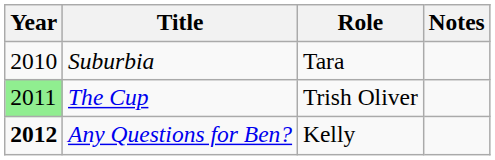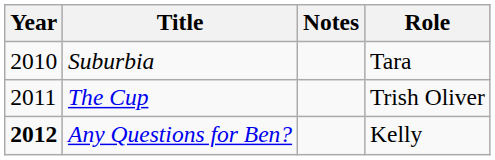 <table class="wikitable sortable">
 <tr>
 <th>Year</th>
 <th>Title</th>
+<th class="unsortable">Notes</th>
 <th>Role</th>
-<th class="unsortable">Notes</th>
 </tr>
 <tr>
 <td>2010</td>
 <td><em>Suburbia</em></td>
+<td></td>
 <td>Tara</td>
-<td></td>
 </tr>
 <tr>
-<td style="background: lightgreen;">2011</td>
+<td>2011</td>
 <td><em><a href='#'>The Cup</a></em></td>
+<td></td>
 <td>Trish Oliver</td>
-<td></td>
 </tr>
 <tr>
 <td><strong>2012</strong></td>
 <td><em><a href='#'>Any Questions for Ben?</a></em></td>
+<td></td>
 <td>Kelly</td>
-<td></td>
 </tr>
 </table>
